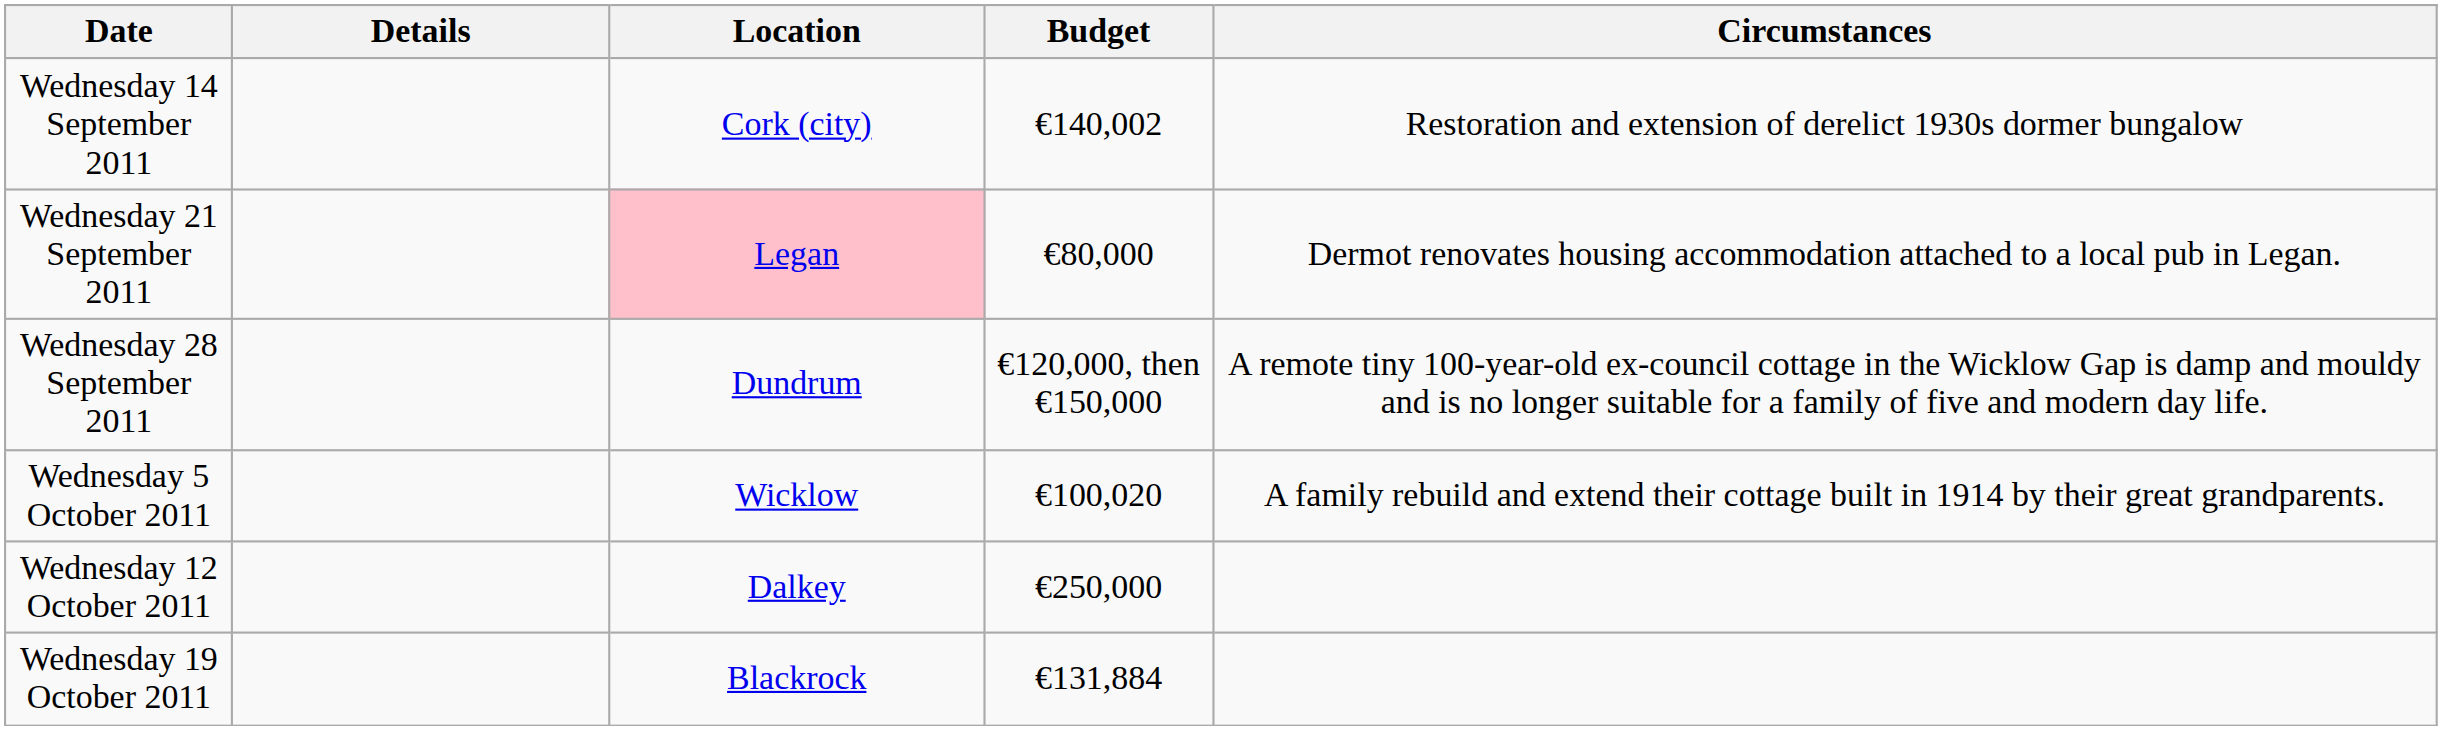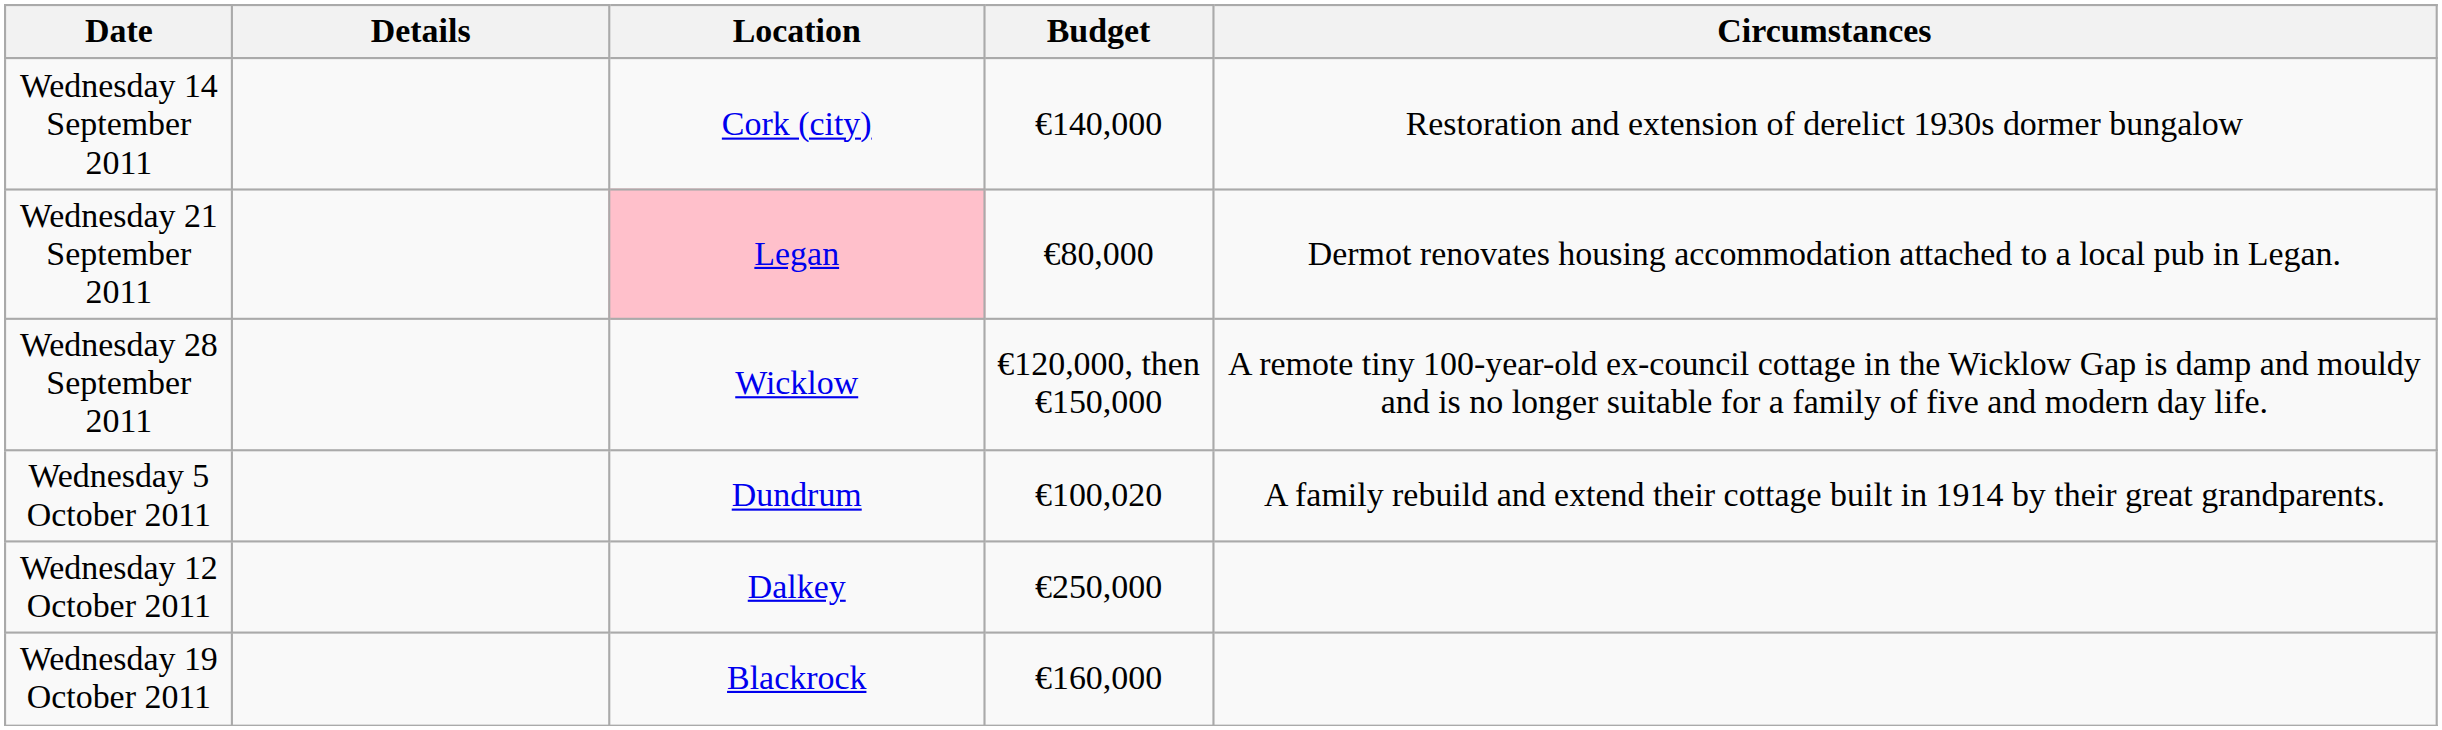 <table class="wikitable">
 <tr>
 <th width="100" rowspan="1">Date</th>
 <th width="170" rowspan="1">Details</th>
 <th width="170" rowspan="1">Location</th>
 <th width="100" rowspan="1">Budget</th>
 <th width="570" rowspan="1">Circumstances</th>
 </tr>
 <tr>
 <td style="text-align: center;">Wednesday 14 September 2011</td>
 <td style="text-align: center;"> </td>
 <td style="text-align: center;"><a href='#'>Cork (city)</a></td>
-<td style="text-align: center;">€140,002</td>
+<td style="text-align: center;">€140,000</td>
 <td style="text-align: center;">Restoration and extension of derelict 1930s dormer bungalow</td>
 </tr>
 <tr>
 <td style="text-align: center;">Wednesday 21 September 2011</td>
 <td style="text-align: center;"> </td>
 <td style="background: pink; text-align: center;"><a href='#'>Legan</a></td>
 <td style="text-align: center;">€80,000</td>
 <td style="text-align: center;">Dermot renovates housing accommodation attached to a local pub in Legan.</td>
 </tr>
 <tr>
 <td style="text-align: center;">Wednesday 28 September 2011</td>
 <td style="text-align: center;"> </td>
-<td style="text-align: center;"><a href='#'>Dundrum</a></td>
+<td style="text-align: center;"><a href='#'>Wicklow</a></td>
 <td style="text-align: center;">€120,000, then €150,000</td>
 <td style="text-align: center;">A remote tiny 100-year-old ex-council cottage in the Wicklow Gap is damp and mouldy and is no longer suitable for a family of five and modern day life.</td>
 </tr>
 <tr>
 <td style="text-align: center;">Wednesday 5 October 2011</td>
 <td style="text-align: center;"> </td>
-<td style="text-align: center;"><a href='#'>Wicklow</a></td>
+<td style="text-align: center;"><a href='#'>Dundrum</a></td>
 <td style="text-align: center;">€100,020</td>
 <td style="text-align: center;">A family rebuild and extend their cottage built in 1914 by their great grandparents.</td>
 </tr>
 <tr>
 <td style="text-align: center;">Wednesday 12 October 2011</td>
 <td style="text-align: center;"> </td>
 <td style="text-align: center;"><a href='#'>Dalkey</a></td>
 <td style="text-align: center;">€250,000</td>
 <td style="text-align: center;"></td>
 </tr>
 <tr>
 <td style="text-align: center;">Wednesday 19 October 2011</td>
 <td style="text-align: center;"> </td>
 <td style="text-align: center;"><a href='#'>Blackrock</a></td>
-<td style="text-align: center;">€131,884</td>
+<td style="text-align: center;">€160,000</td>
 <td style="text-align: center;"></td>
 </tr>
 <tr>
 </tr>
 </table>
